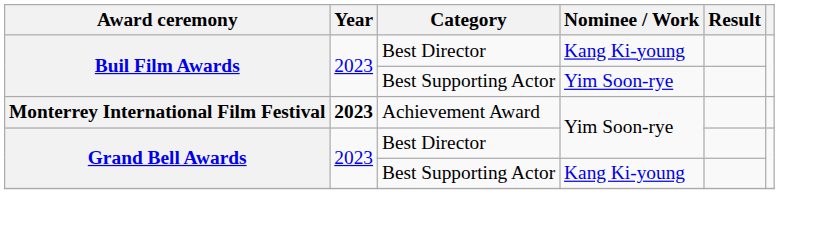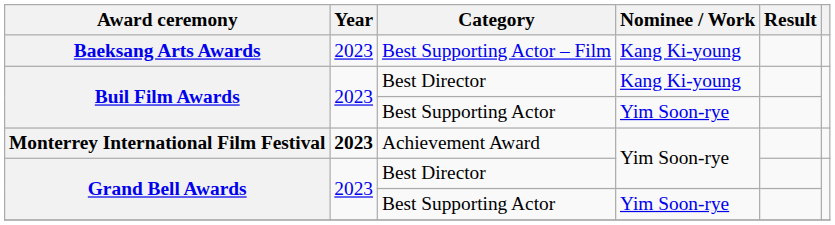 <table class="wikitable plainrowheaders sortable">
 <tr>
 <th scope="col">Award ceremony</th>
 <th scope="col">Year</th>
 <th scope="col">Category</th>
 <th scope="col">Nominee / Work</th>
 <th scope="col">Result</th>
 <th scope="col" class="unsortable"></th>
+</tr>
+<tr>
+<th scope="row"  rowspan="1"><a href='#'>Baeksang Arts Awards</a></th>
+<td rowspan="1"><a href='#'>2023</a></td>
+<td><a href='#'>Best Supporting Actor – Film</a></td>
+<td><a href='#'>Kang Ki-young</a></td>
+<td></td>
+<td align="center" rowspan="1"></td>
 </tr>
 <tr>
 <th scope="row"  rowspan="2"><a href='#'>Buil Film Awards</a></th>
 <td rowspan="2"><a href='#'>2023</a></td>
 <td>Best Director</td>
 <td><a href='#'>Kang Ki-young</a></td>
 <td></td>
 <td align="center" rowspan="2"></td>
 </tr>
 <tr>
 <td>Best Supporting Actor</td>
 <td><a href='#'>Yim Soon-rye</a></td>
 <td></td>
 </tr>
 <tr>
 <th scope="row">Monterrey International Film Festival</th>
 <td><strong>2023</strong></td>
 <td>Achievement Award</td>
 <td rowspan=2>Yim Soon-rye</td>
 <td></td>
 <td align="center"></td>
 </tr>
 <tr>
 <th scope="row" rowspan="2"><a href='#'>Grand Bell Awards</a></th>
 <td rowspan="2"><a href='#'>2023</a></td>
 <td>Best Director</td>
 <td></td>
 <td align="center" rowspan="2"></td>
 </tr>
 <tr>
 <td>Best Supporting Actor</td>
-<td><a href='#'>Kang Ki-young</a></td>
+<td><a href='#'>Yim Soon-rye</a></td>
 <td></td>
 </tr>
 <tr>
 </tr>
 </table>
